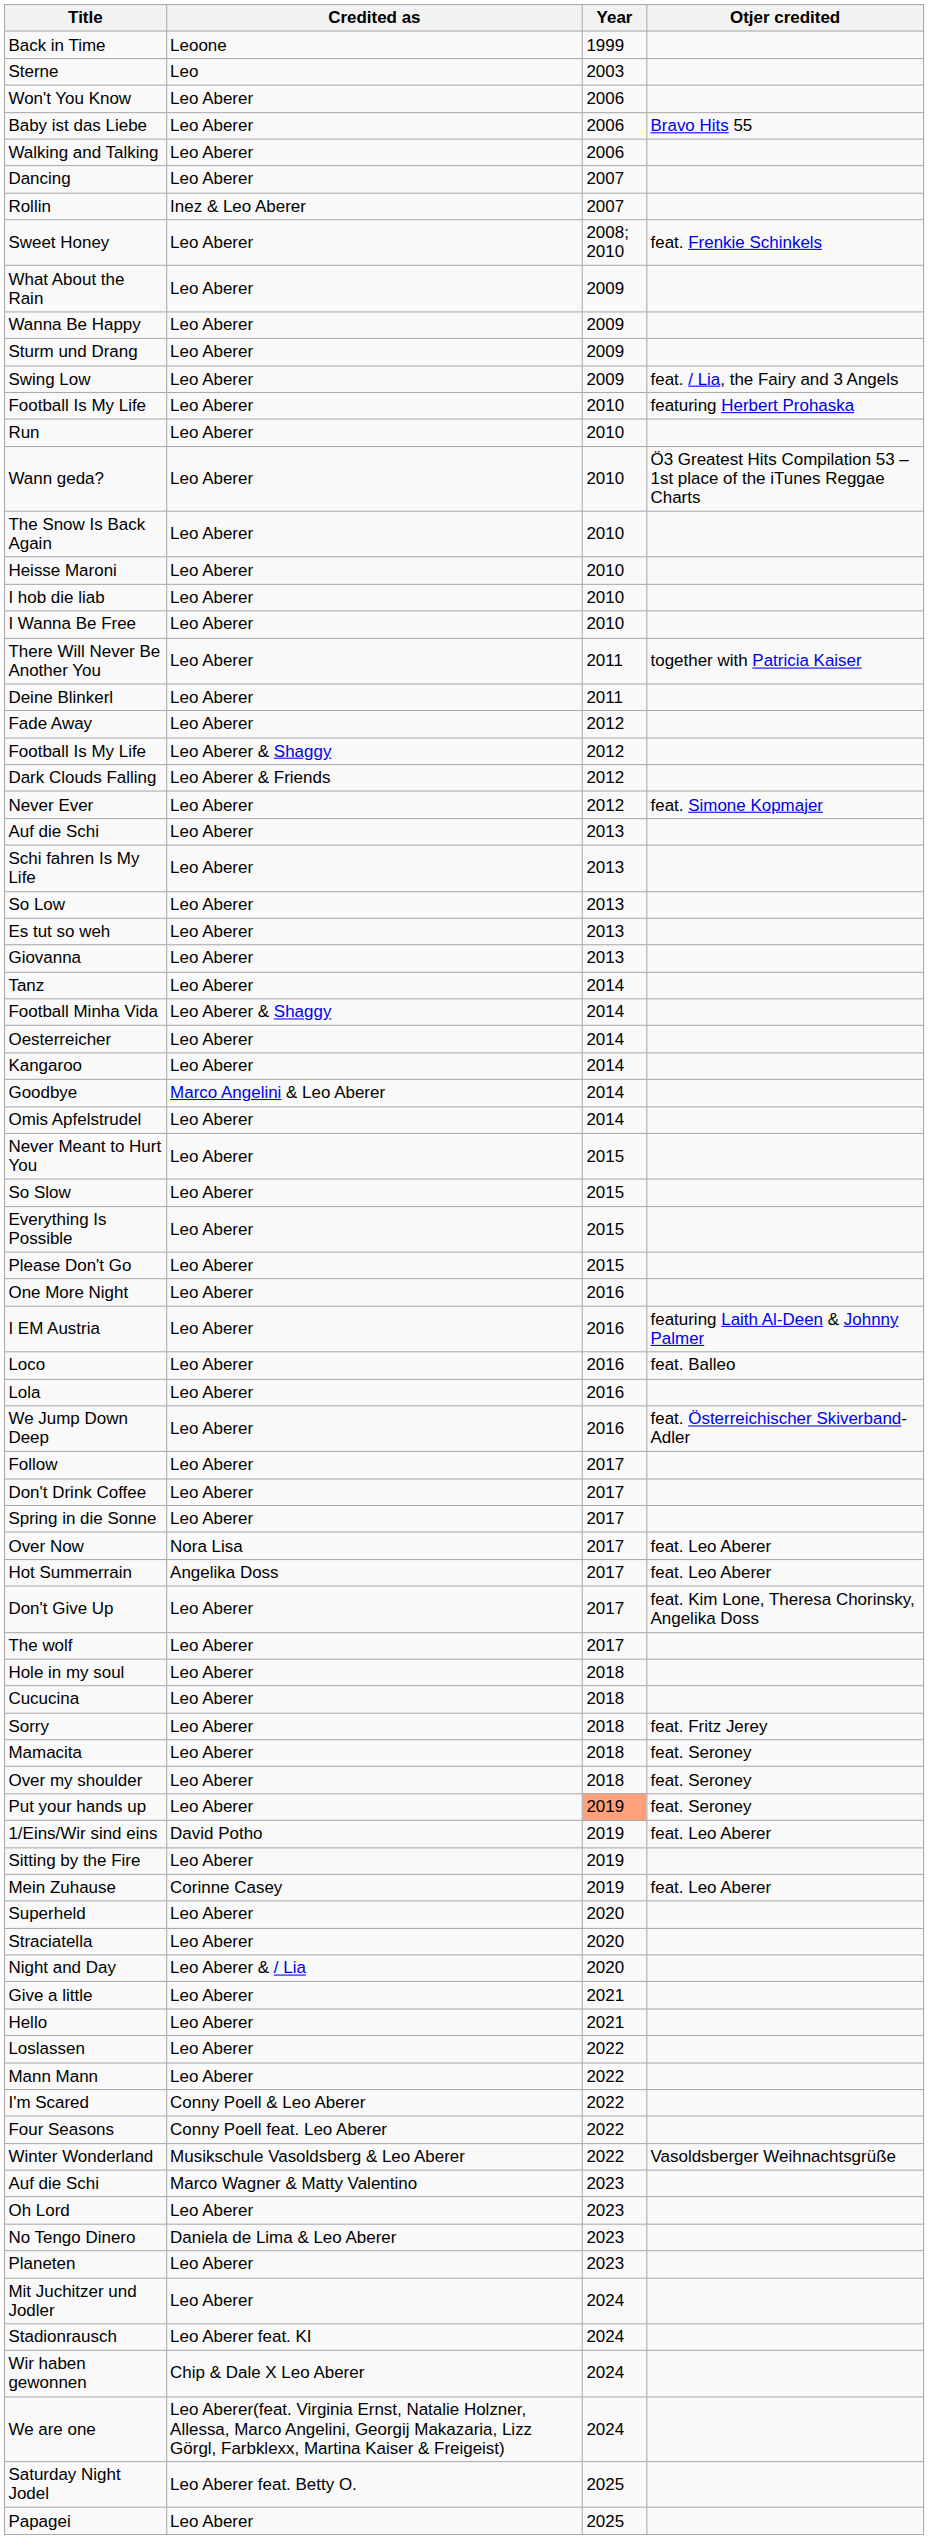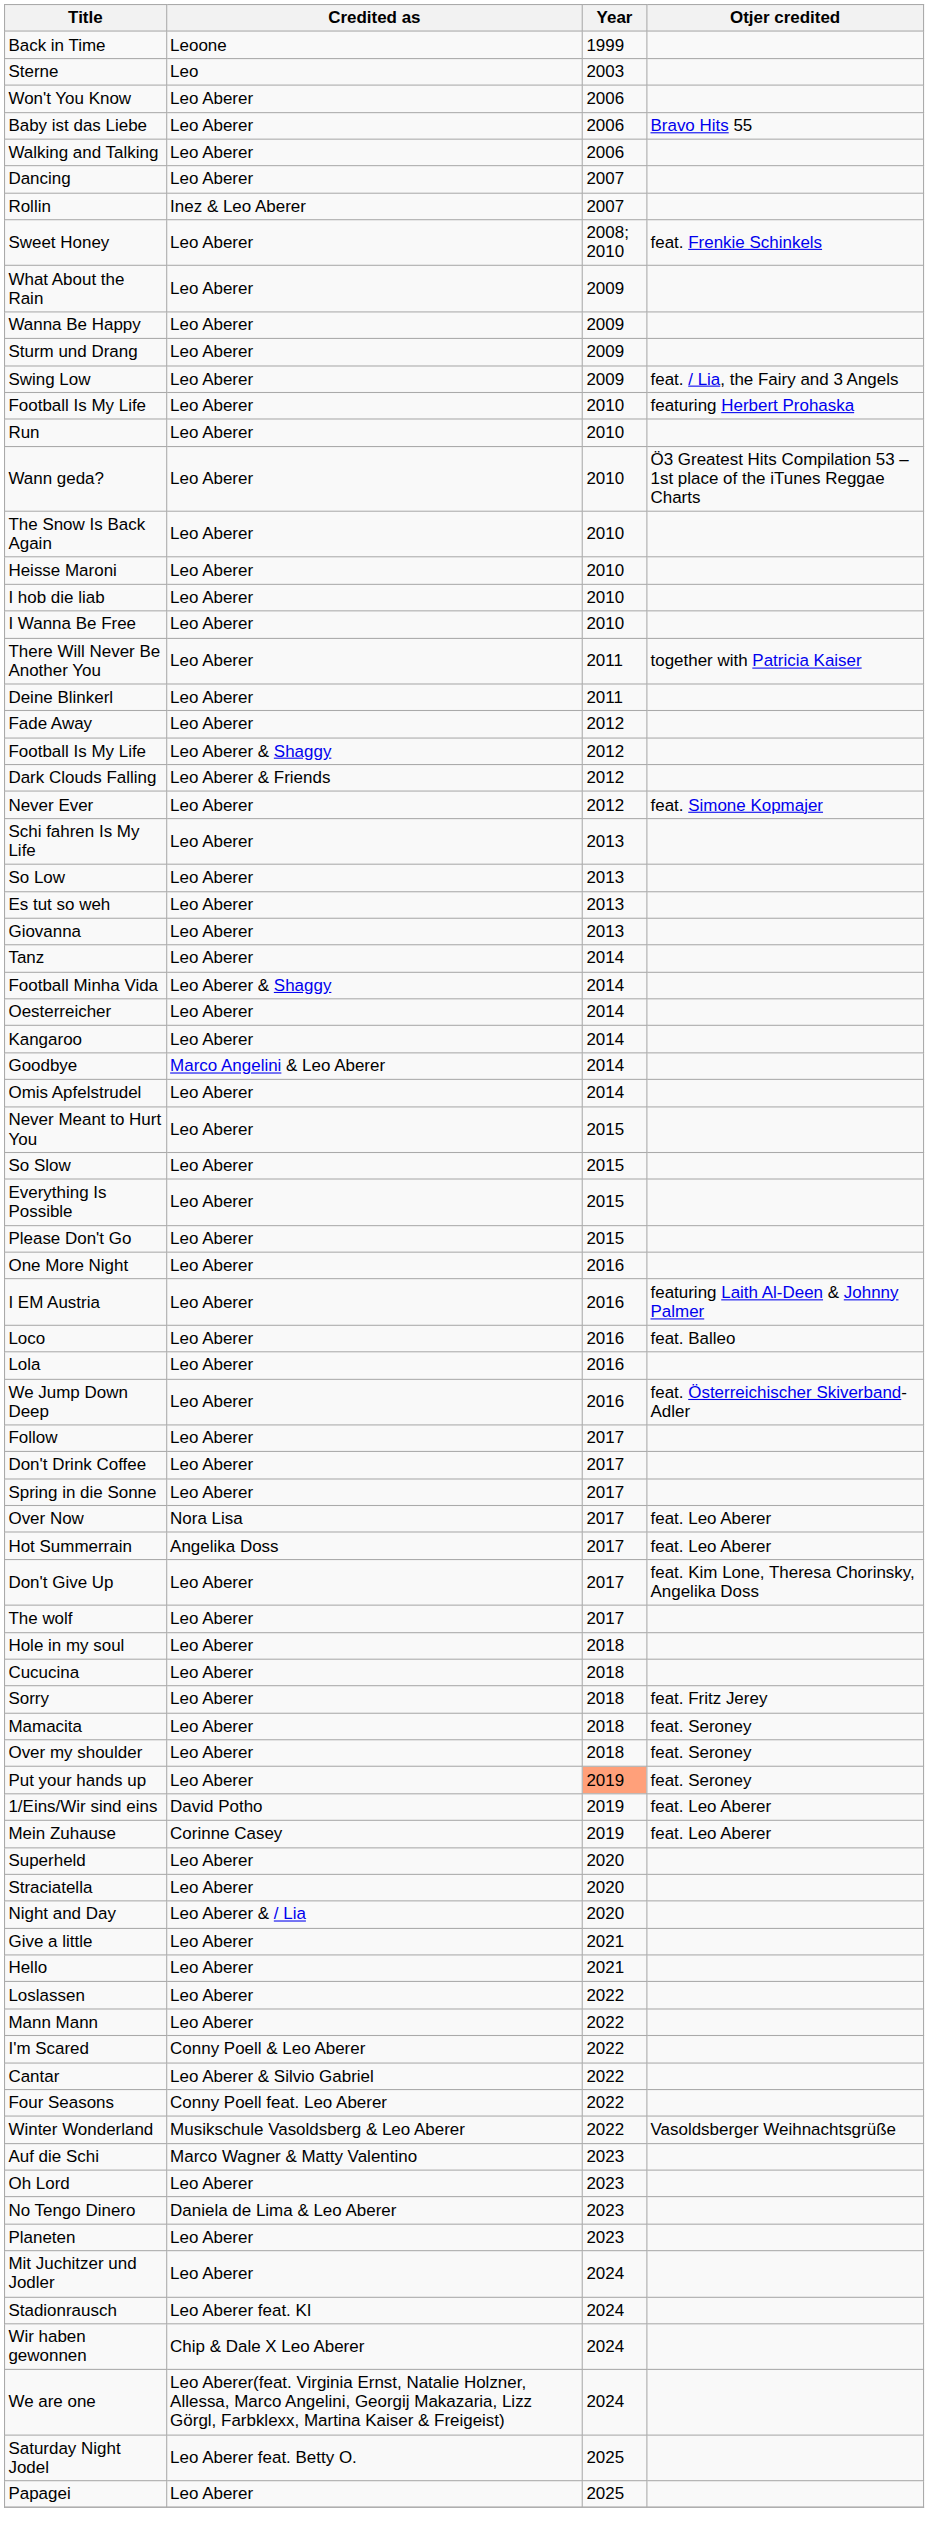 <table class="wikitable sortable">
 <tr>
 <th>Title</th>
 <th>Credited as</th>
 <th>Year</th>
 <th>Otjer credited</th>
 </tr>
 <tr>
 <td>Back in Time</td>
 <td>Leoone</td>
 <td>1999</td>
 <td></td>
 </tr>
 <tr>
 <td>Sterne</td>
 <td>Leo</td>
 <td>2003</td>
 <td></td>
 </tr>
 <tr>
 <td>Won't You Know</td>
 <td>Leo Aberer</td>
 <td>2006</td>
 <td></td>
 </tr>
 <tr>
 <td>Baby ist das Liebe</td>
 <td>Leo Aberer</td>
 <td>2006</td>
 <td><a href='#'>Bravo Hits</a> 55</td>
 </tr>
 <tr>
 <td>Walking and Talking</td>
 <td>Leo Aberer</td>
 <td>2006</td>
 <td></td>
 </tr>
 <tr>
 <td>Dancing</td>
 <td>Leo Aberer</td>
 <td>2007</td>
 <td></td>
 </tr>
 <tr>
 <td>Rollin</td>
 <td>Inez & Leo Aberer</td>
 <td>2007</td>
 <td></td>
 </tr>
 <tr>
 <td>Sweet Honey</td>
 <td>Leo Aberer</td>
 <td>2008; 2010</td>
 <td>feat. <a href='#'>Frenkie Schinkels</a></td>
 </tr>
 <tr>
 <td>What About the Rain</td>
 <td>Leo Aberer</td>
 <td>2009</td>
 <td></td>
 </tr>
 <tr>
 <td>Wanna Be Happy</td>
 <td>Leo Aberer</td>
 <td>2009</td>
 <td></td>
 </tr>
 <tr>
 <td>Sturm und Drang</td>
 <td>Leo Aberer</td>
 <td>2009</td>
 <td></td>
 </tr>
 <tr>
 <td>Swing Low</td>
 <td>Leo Aberer</td>
 <td>2009</td>
 <td>feat. <a href='#'>/ Lia</a>, the Fairy and 3 Angels</td>
 </tr>
 <tr>
 <td>Football Is My Life</td>
 <td>Leo Aberer</td>
 <td>2010</td>
 <td>featuring <a href='#'>Herbert Prohaska</a></td>
 </tr>
 <tr>
 <td>Run</td>
 <td>Leo Aberer</td>
 <td>2010</td>
 <td></td>
 </tr>
 <tr>
 <td>Wann geda?</td>
 <td>Leo Aberer</td>
 <td>2010</td>
 <td>Ö3 Greatest Hits Compilation 53 – 1st place of the iTunes Reggae Charts</td>
 </tr>
 <tr>
 <td>The Snow Is Back Again</td>
 <td>Leo Aberer</td>
 <td>2010</td>
 <td></td>
 </tr>
 <tr>
 <td>Heisse Maroni</td>
 <td>Leo Aberer</td>
 <td>2010</td>
 <td></td>
 </tr>
 <tr>
 <td>I hob die liab</td>
 <td>Leo Aberer</td>
 <td>2010</td>
 <td></td>
 </tr>
 <tr>
 <td>I Wanna Be Free</td>
 <td>Leo Aberer</td>
 <td>2010</td>
 <td></td>
 </tr>
 <tr>
 <td>There Will Never Be Another You</td>
 <td>Leo Aberer</td>
 <td>2011</td>
 <td>together with <a href='#'>Patricia Kaiser</a></td>
 </tr>
 <tr>
 <td>Deine Blinkerl</td>
 <td>Leo Aberer</td>
 <td>2011</td>
 <td></td>
 </tr>
 <tr>
 <td>Fade Away</td>
 <td>Leo Aberer</td>
 <td>2012</td>
 <td></td>
 </tr>
 <tr>
 <td>Football Is My Life</td>
 <td>Leo Aberer & <a href='#'>Shaggy</a></td>
 <td>2012</td>
 <td></td>
 </tr>
 <tr>
 <td>Dark Clouds Falling</td>
 <td>Leo Aberer & Friends</td>
 <td>2012</td>
 <td></td>
 </tr>
 <tr>
 <td>Never Ever</td>
 <td>Leo Aberer</td>
 <td>2012</td>
 <td>feat. <a href='#'>Simone Kopmajer</a></td>
-</tr>
-<tr>
-<td>Auf die Schi</td>
-<td>Leo Aberer</td>
-<td>2013</td>
-<td></td>
 </tr>
 <tr>
 <td>Schi fahren Is My Life</td>
 <td>Leo Aberer</td>
 <td>2013</td>
 <td></td>
 </tr>
 <tr>
 <td>So Low</td>
 <td>Leo Aberer</td>
 <td>2013</td>
 <td></td>
 </tr>
 <tr>
 <td>Es tut so weh</td>
 <td>Leo Aberer</td>
 <td>2013</td>
 <td></td>
 </tr>
 <tr>
 <td>Giovanna</td>
 <td>Leo Aberer</td>
 <td>2013</td>
 <td></td>
 </tr>
 <tr>
 <td>Tanz</td>
 <td>Leo Aberer</td>
 <td>2014</td>
 <td></td>
 </tr>
 <tr>
 <td>Football Minha Vida</td>
 <td>Leo Aberer & <a href='#'>Shaggy</a></td>
 <td>2014</td>
 <td></td>
 </tr>
 <tr>
 <td>Oesterreicher</td>
 <td>Leo Aberer</td>
 <td>2014</td>
 <td></td>
 </tr>
 <tr>
 <td>Kangaroo</td>
 <td>Leo Aberer</td>
 <td>2014</td>
 <td></td>
 </tr>
 <tr>
 <td>Goodbye</td>
 <td><a href='#'>Marco Angelini</a> & Leo Aberer</td>
 <td>2014</td>
 <td></td>
 </tr>
 <tr>
 <td>Omis Apfelstrudel</td>
 <td>Leo Aberer</td>
 <td>2014</td>
 <td></td>
 </tr>
 <tr>
 <td>Never Meant to Hurt You</td>
 <td>Leo Aberer</td>
 <td>2015</td>
 <td></td>
 </tr>
 <tr>
 <td>So Slow</td>
 <td>Leo Aberer</td>
 <td>2015</td>
 <td></td>
 </tr>
 <tr>
 <td>Everything Is Possible</td>
 <td>Leo Aberer</td>
 <td>2015</td>
 <td></td>
 </tr>
 <tr>
 <td>Please Don't Go</td>
 <td>Leo Aberer</td>
 <td>2015</td>
 <td></td>
 </tr>
 <tr>
 <td>One More Night</td>
 <td>Leo Aberer</td>
 <td>2016</td>
 <td></td>
 </tr>
 <tr>
 <td>I EM Austria</td>
 <td>Leo Aberer</td>
 <td>2016</td>
 <td>featuring <a href='#'>Laith Al-Deen</a> & <a href='#'>Johnny Palmer</a></td>
 </tr>
 <tr>
 <td>Loco</td>
 <td>Leo Aberer</td>
 <td>2016</td>
 <td>feat. Balleo</td>
 </tr>
 <tr>
 <td>Lola</td>
 <td>Leo Aberer</td>
 <td>2016</td>
 <td></td>
 </tr>
 <tr>
 <td>We Jump Down Deep</td>
 <td>Leo Aberer</td>
 <td>2016</td>
 <td>feat. <a href='#'>Österreichischer Skiverband</a>-Adler</td>
 </tr>
 <tr>
 <td>Follow</td>
 <td>Leo Aberer</td>
 <td>2017</td>
 <td></td>
 </tr>
 <tr>
 <td>Don't Drink Coffee</td>
 <td>Leo Aberer</td>
 <td>2017</td>
 <td></td>
 </tr>
 <tr>
 <td>Spring in die Sonne</td>
 <td>Leo Aberer</td>
 <td>2017</td>
 <td></td>
 </tr>
 <tr>
 <td>Over Now</td>
 <td>Nora Lisa</td>
 <td>2017</td>
 <td>feat. Leo Aberer</td>
 </tr>
 <tr>
 <td>Hot Summerrain</td>
 <td>Angelika Doss</td>
 <td>2017</td>
 <td>feat. Leo Aberer</td>
 </tr>
 <tr>
 <td>Don't Give Up</td>
 <td>Leo Aberer</td>
 <td>2017</td>
 <td>feat. Kim Lone, Theresa Chorinsky, Angelika Doss</td>
 </tr>
 <tr>
 <td>The wolf</td>
 <td>Leo Aberer</td>
 <td>2017</td>
 <td></td>
 </tr>
 <tr>
 <td>Hole in my soul</td>
 <td>Leo Aberer</td>
 <td>2018</td>
 <td></td>
 </tr>
 <tr>
 <td>Cucucina</td>
 <td>Leo Aberer</td>
 <td>2018</td>
 <td></td>
 </tr>
 <tr>
 <td>Sorry</td>
 <td>Leo Aberer</td>
 <td>2018</td>
 <td>feat. Fritz Jerey</td>
 </tr>
 <tr>
 <td>Mamacita</td>
 <td>Leo Aberer</td>
 <td>2018</td>
 <td>feat. Seroney</td>
 </tr>
 <tr>
 <td>Over my shoulder</td>
 <td>Leo Aberer</td>
 <td>2018</td>
 <td>feat. Seroney</td>
 </tr>
 <tr>
 <td>Put your hands up</td>
 <td>Leo Aberer</td>
 <td style="background: lightsalmon;">2019</td>
 <td>feat. Seroney</td>
 </tr>
 <tr>
 <td>1/Eins/Wir sind eins</td>
 <td>David Potho</td>
 <td>2019</td>
 <td>feat. Leo Aberer</td>
 </tr>
 <tr>
-<td>Sitting by the Fire</td>
-<td>Leo Aberer</td>
-<td>2019</td>
-<td></td>
-</tr>
-<tr>
 <td>Mein Zuhause</td>
 <td>Corinne Casey</td>
 <td>2019</td>
 <td>feat. Leo Aberer</td>
 </tr>
 <tr>
 <td>Superheld</td>
 <td>Leo Aberer</td>
 <td>2020</td>
 <td></td>
 </tr>
 <tr>
 <td>Straciatella</td>
 <td>Leo Aberer</td>
 <td>2020</td>
 <td></td>
 </tr>
 <tr>
 <td>Night and Day</td>
 <td>Leo Aberer & <a href='#'>/ Lia</a></td>
 <td>2020</td>
 <td></td>
 </tr>
 <tr>
 <td>Give a little</td>
 <td>Leo Aberer</td>
 <td>2021</td>
 <td></td>
 </tr>
 <tr>
 <td>Hello</td>
 <td>Leo Aberer</td>
 <td>2021</td>
 <td></td>
 </tr>
 <tr>
 <td>Loslassen</td>
 <td>Leo Aberer</td>
 <td>2022</td>
 <td></td>
 </tr>
 <tr>
 <td>Mann Mann</td>
 <td>Leo Aberer</td>
 <td>2022</td>
 <td></td>
 </tr>
 <tr>
 <td>I'm Scared</td>
 <td>Conny Poell & Leo Aberer</td>
+<td>2022</td>
+<td></td>
+</tr>
+<tr>
+<td>Cantar</td>
+<td>Leo Aberer & Silvio Gabriel</td>
 <td>2022</td>
 <td></td>
 </tr>
 <tr>
 <td>Four Seasons</td>
 <td>Conny Poell feat. Leo Aberer</td>
 <td>2022</td>
 <td></td>
 </tr>
 <tr>
 <td>Winter Wonderland</td>
 <td>Musikschule Vasoldsberg & Leo Aberer</td>
 <td>2022</td>
 <td>Vasoldsberger Weihnachtsgrüße</td>
 </tr>
 <tr>
 <td>Auf die Schi</td>
 <td>Marco Wagner & Matty Valentino</td>
 <td>2023</td>
 <td></td>
 </tr>
 <tr>
 <td>Oh Lord</td>
 <td>Leo Aberer</td>
 <td>2023</td>
 <td></td>
 </tr>
 <tr>
 <td>No Tengo Dinero</td>
 <td>Daniela de Lima & Leo Aberer</td>
 <td>2023</td>
 <td></td>
 </tr>
 <tr>
 <td>Planeten</td>
 <td>Leo Aberer</td>
 <td>2023</td>
 <td></td>
 </tr>
 <tr>
 <td>Mit Juchitzer und Jodler</td>
 <td>Leo Aberer</td>
 <td>2024</td>
 <td></td>
 </tr>
 <tr>
 <td>Stadionrausch</td>
 <td>Leo Aberer feat. KI</td>
 <td>2024</td>
 <td></td>
 </tr>
 <tr>
 <td>Wir haben gewonnen</td>
 <td>Chip & Dale X Leo Aberer</td>
 <td>2024</td>
 <td></td>
 </tr>
 <tr>
 <td>We are one</td>
 <td>Leo Aberer(feat. Virginia Ernst, Natalie Holzner, Allessa, Marco Angelini, Georgij Makazaria, Lizz Görgl, Farbklexx, Martina Kaiser & Freigeist)</td>
 <td>2024</td>
 <td></td>
 </tr>
 <tr>
 <td>Saturday Night Jodel</td>
 <td>Leo Aberer feat. Betty O.</td>
 <td>2025</td>
 <td></td>
 </tr>
 <tr>
 <td>Papagei</td>
 <td>Leo Aberer</td>
 <td>2025</td>
 <td></td>
 </tr>
 <tr>
 </tr>
 </table>
